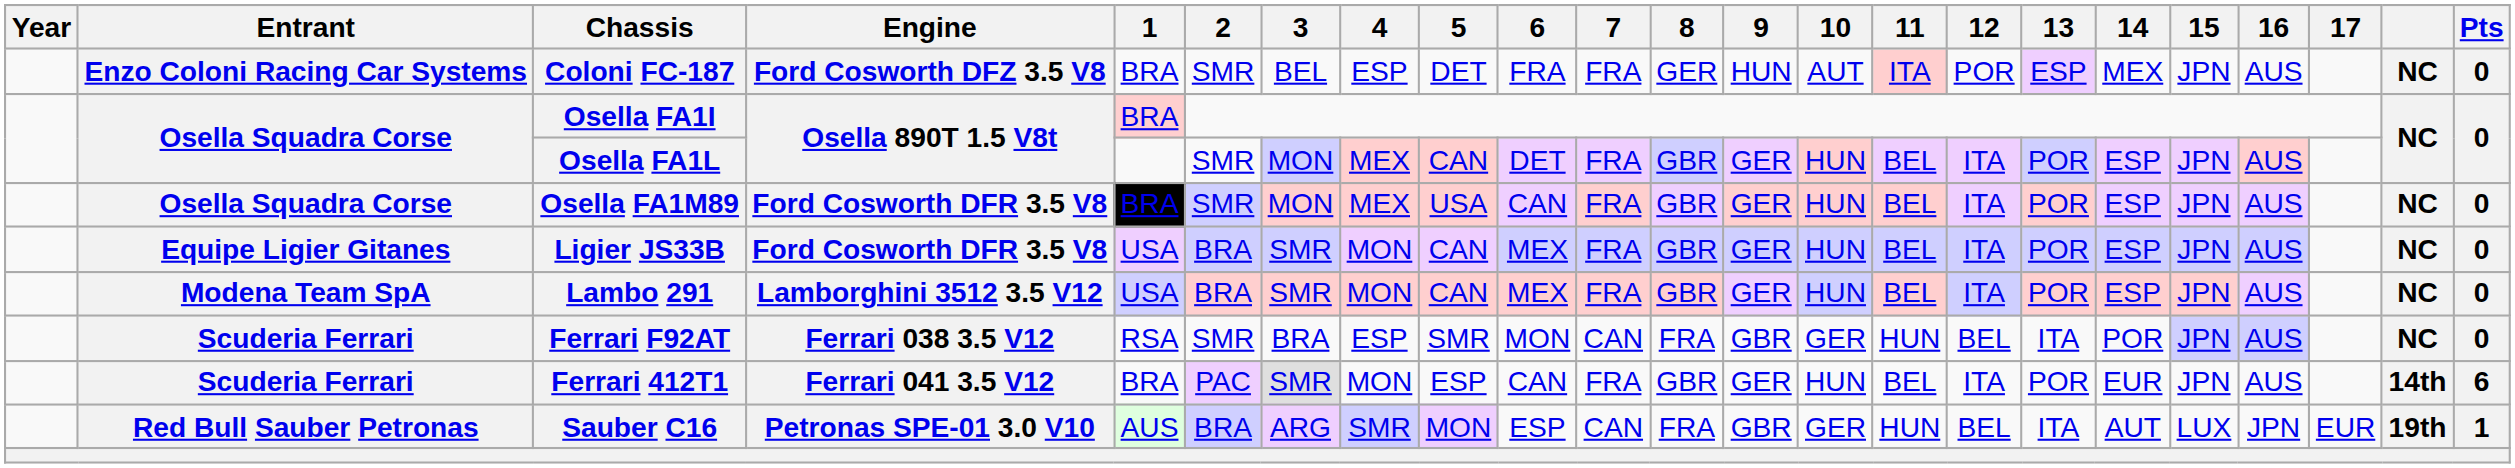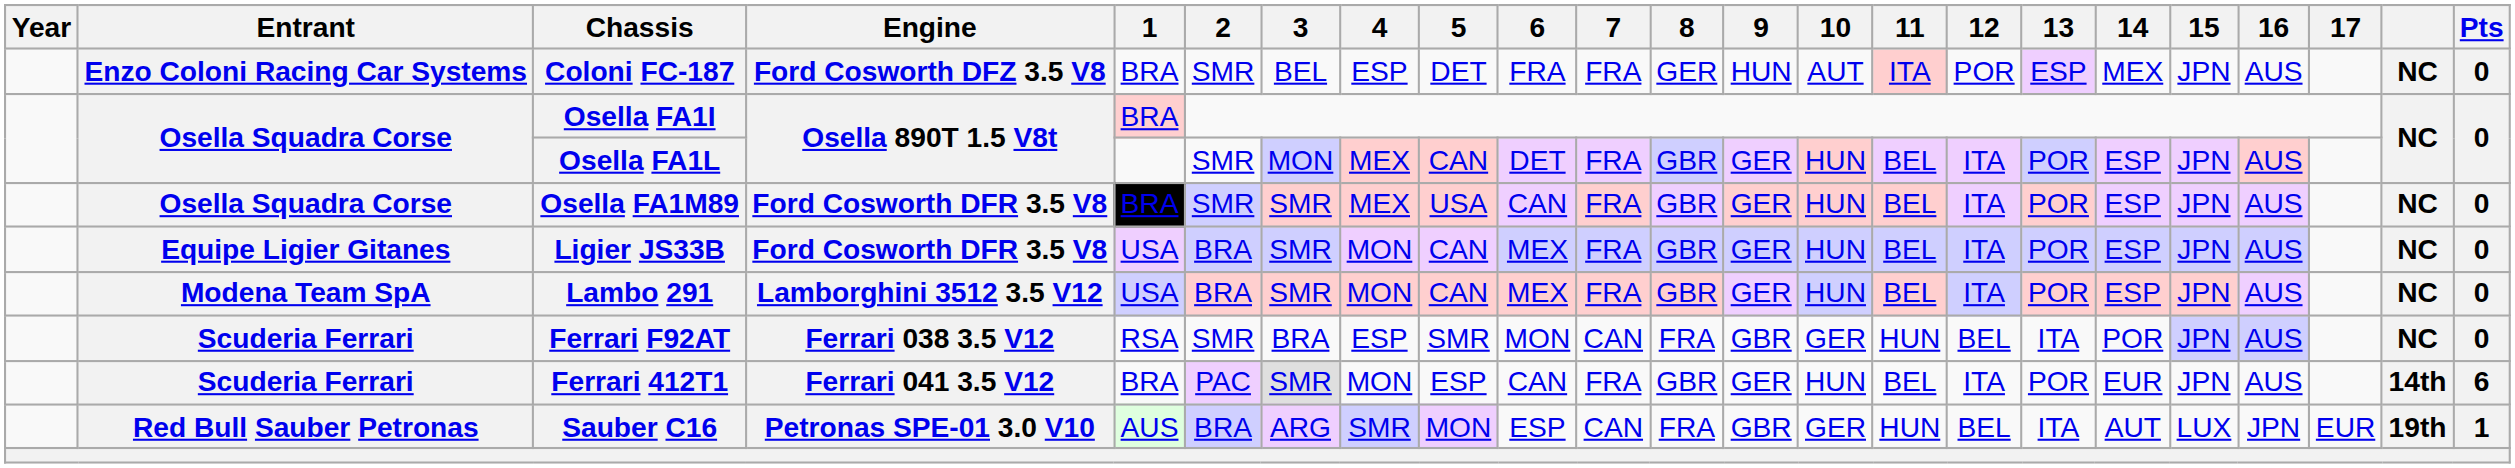 <table class="wikitable" style="text-align:center; font-size:85%">
 <tr>
 <th>Year</th>
 <th>Entrant</th>
 <th>Chassis</th>
 <th>Engine</th>
 <th>1</th>
 <th>2</th>
 <th>3</th>
 <th>4</th>
 <th>5</th>
 <th>6</th>
 <th>7</th>
 <th>8</th>
 <th>9</th>
 <th>10</th>
 <th>11</th>
 <th>12</th>
 <th>13</th>
 <th>14</th>
 <th>15</th>
 <th>16</th>
 <th>17</th>
 <th></th>
 <th><a href='#'>Pts</a></th>
 </tr>
 <tr>
 <td></td>
 <th nowrap><a href='#'>Enzo Coloni Racing Car Systems</a></th>
 <th nowrap><a href='#'>Coloni</a> <a href='#'>FC-187</a></th>
 <th nowrap><a href='#'>Ford Cosworth DFZ</a> 3.5 <a href='#'>V8</a></th>
 <td><a href='#'>BRA</a></td>
 <td><a href='#'>SMR</a></td>
 <td><a href='#'>BEL</a></td>
 <td><a href='#'>ESP</a></td>
 <td><a href='#'>DET</a></td>
 <td><a href='#'>FRA</a></td>
 <td><a href='#'>FRA</a></td>
 <td><a href='#'>GER</a></td>
 <td><a href='#'>HUN</a></td>
 <td><a href='#'>AUT</a></td>
 <td style="background:#FFCFCF;"><a href='#'>ITA</a><br></td>
 <td><a href='#'>POR</a></td>
 <td style="background:#EFCFFF;"><a href='#'>ESP</a><br></td>
 <td><a href='#'>MEX</a></td>
 <td><a href='#'>JPN</a></td>
 <td><a href='#'>AUS</a></td>
 <td></td>
 <th>NC</th>
 <th>0</th>
 </tr>
 <tr>
 <td rowspan=2></td>
 <th rowspan=2 nowrap><a href='#'>Osella Squadra Corse</a></th>
 <th nowrap><a href='#'>Osella</a> <a href='#'>FA1I</a></th>
 <th rowspan=2 nowrap><a href='#'>Osella</a> 890T 1.5 <a href='#'>V8</a><a href='#'>t</a></th>
 <td style="background:#FFCFCF;"><a href='#'>BRA</a><br></td>
 <td colspan=16></td>
 <th rowspan=2>NC</th>
 <th rowspan=2>0</th>
 </tr>
 <tr>
 <th nowrap><a href='#'>Osella</a> <a href='#'>FA1L</a></th>
 <td></td>
 <td><a href='#'>SMR</a><br></td>
 <td style="background:#CFCFFF;"><a href='#'>MON</a><br></td>
 <td style="background:#FFCFCF;"><a href='#'>MEX</a><br></td>
 <td style="background:#FFCFCF;"><a href='#'>CAN</a><br></td>
 <td style="background:#EFCFFF;"><a href='#'>DET</a><br></td>
 <td style="background:#EFCFFF;"><a href='#'>FRA</a><br></td>
 <td style="background:#CFCFFF;"><a href='#'>GBR</a><br></td>
 <td style="background:#EFCFFF;"><a href='#'>GER</a><br></td>
 <td style="background:#FFCFCF;"><a href='#'>HUN</a><br></td>
 <td style="background:#EFCFFF;"><a href='#'>BEL</a><br></td>
 <td style="background:#EFCFFF;"><a href='#'>ITA</a><br></td>
 <td style="background:#CFCFFF;"><a href='#'>POR</a><br></td>
 <td style="background:#EFCFFF;"><a href='#'>ESP</a><br></td>
 <td style="background:#EFCFFF;"><a href='#'>JPN</a><br></td>
 <td style="background:#FFCFCF;"><a href='#'>AUS</a><br></td>
 <td></td>
 </tr>
 <tr>
 <td></td>
 <th nowrap><a href='#'>Osella Squadra Corse</a></th>
 <th nowrap><a href='#'>Osella</a> <a href='#'>FA1M89</a></th>
 <th nowrap><a href='#'>Ford Cosworth DFR</a> 3.5 <a href='#'>V8</a></th>
 <td style="background:#000000; color:white"><a href='#'><span>BRA</span></a><br></td>
 <td style="background:#CFCFFF;"><a href='#'>SMR</a><br></td>
-<td style="background:#FFCFCF;"><a href='#'>MON</a><br></td>
+<td style="background:#FFCFCF;"><a href='#'>SMR</a><br></td>
 <td style="background:#FFCFCF;"><a href='#'>MEX</a><br></td>
 <td style="background:#FFCFCF;"><a href='#'>USA</a><br></td>
 <td style="background:#EFCFFF;"><a href='#'>CAN</a><br></td>
 <td style="background:#FFCFCF;"><a href='#'>FRA</a><br></td>
 <td style="background:#EFCFFF;"><a href='#'>GBR</a><br></td>
 <td style="background:#FFCFCF;"><a href='#'>GER</a><br></td>
 <td style="background:#FFCFCF;"><a href='#'>HUN</a><br></td>
 <td style="background:#FFCFCF;"><a href='#'>BEL</a><br></td>
 <td style="background:#EFCFFF;"><a href='#'>ITA</a><br></td>
 <td style="background:#FFCFCF;"><a href='#'>POR</a><br></td>
 <td style="background:#EFCFFF;"><a href='#'>ESP</a><br></td>
 <td style="background:#EFCFFF;"><a href='#'>JPN</a><br></td>
 <td style="background:#EFCFFF;"><a href='#'>AUS</a><br></td>
 <td></td>
 <th>NC</th>
 <th>0</th>
 </tr>
 <tr>
 <td></td>
 <th nowrap><a href='#'>Equipe Ligier Gitanes</a></th>
 <th nowrap><a href='#'>Ligier</a> <a href='#'>JS33B</a></th>
 <th nowrap><a href='#'>Ford Cosworth DFR</a> 3.5 <a href='#'>V8</a></th>
 <td style="background:#EFCFFF;"><a href='#'>USA</a><br></td>
 <td style="background:#CFCFFF;"><a href='#'>BRA</a><br></td>
 <td style="background:#CFCFFF;"><a href='#'>SMR</a><br></td>
 <td style="background:#EFCFFF;"><a href='#'>MON</a><br></td>
 <td style="background:#EFCFFF;"><a href='#'>CAN</a><br></td>
 <td style="background:#CFCFFF;"><a href='#'>MEX</a><br></td>
 <td style="background:#CFCFFF;"><a href='#'>FRA</a><br></td>
 <td style="background:#CFCFFF;"><a href='#'>GBR</a><br></td>
 <td style="background:#CFCFFF;"><a href='#'>GER</a><br></td>
 <td style="background:#CFCFFF;"><a href='#'>HUN</a><br></td>
 <td style="background:#CFCFFF;"><a href='#'>BEL</a><br></td>
 <td style="background:#CFCFFF;"><a href='#'>ITA</a><br></td>
 <td style="background:#CFCFFF;"><a href='#'>POR</a><br></td>
 <td style="background:#CFCFFF;"><a href='#'>ESP</a><br></td>
 <td style="background:#CFCFFF;"><a href='#'>JPN</a><br></td>
 <td style="background:#CFCFFF;"><a href='#'>AUS</a><br></td>
 <td></td>
 <th>NC</th>
 <th>0</th>
 </tr>
 <tr>
 <td></td>
 <th nowrap><a href='#'>Modena Team SpA</a></th>
 <th nowrap><a href='#'>Lambo</a> <a href='#'>291</a></th>
 <th nowrap><a href='#'>Lamborghini 3512</a> 3.5 <a href='#'>V12</a></th>
 <td style="background:#CFCFFF;"><a href='#'>USA</a><br></td>
 <td style="background:#FFCFCF;"><a href='#'>BRA</a><br></td>
 <td style="background:#FFCFCF;"><a href='#'>SMR</a><br></td>
 <td style="background:#FFCFCF;"><a href='#'>MON</a><br></td>
 <td style="background:#FFCFCF;"><a href='#'>CAN</a><br></td>
 <td style="background:#FFCFCF;"><a href='#'>MEX</a><br></td>
 <td style="background:#FFCFCF;"><a href='#'>FRA</a><br></td>
 <td style="background:#FFCFCF;"><a href='#'>GBR</a><br></td>
 <td style="background:#EFCFFF;"><a href='#'>GER</a><br></td>
 <td style="background:#CFCFFF;"><a href='#'>HUN</a><br></td>
 <td style="background:#FFCFCF;"><a href='#'>BEL</a><br></td>
 <td style="background:#CFCFFF;"><a href='#'>ITA</a><br></td>
 <td style="background:#FFCFCF;"><a href='#'>POR</a><br></td>
 <td style="background:#FFCFCF;"><a href='#'>ESP</a><br></td>
 <td style="background:#FFCFCF;"><a href='#'>JPN</a><br></td>
 <td style="background:#EFCFFF;"><a href='#'>AUS</a><br></td>
 <td></td>
 <th>NC</th>
 <th>0</th>
 </tr>
 <tr>
 <td></td>
 <th nowrap><a href='#'>Scuderia Ferrari</a></th>
 <th nowrap><a href='#'>Ferrari</a> <a href='#'>F92AT</a></th>
 <th nowrap><a href='#'>Ferrari</a> 038 3.5 <a href='#'>V12</a></th>
 <td><a href='#'>RSA</a></td>
 <td><a href='#'>SMR</a><br></td>
 <td><a href='#'>BRA</a></td>
 <td><a href='#'>ESP</a></td>
 <td><a href='#'>SMR</a></td>
 <td><a href='#'>MON</a></td>
 <td><a href='#'>CAN</a></td>
 <td><a href='#'>FRA</a></td>
 <td><a href='#'>GBR</a></td>
 <td><a href='#'>GER</a></td>
 <td><a href='#'>HUN</a></td>
 <td><a href='#'>BEL</a></td>
 <td><a href='#'>ITA</a></td>
 <td><a href='#'>POR</a></td>
 <td style="background:#CFCFFF;"><a href='#'>JPN</a><br></td>
 <td style="background:#CFCFFF;"><a href='#'>AUS</a><br></td>
 <td></td>
 <th>NC</th>
 <th>0</th>
 </tr>
 <tr>
 <td></td>
 <th nowrap><a href='#'>Scuderia Ferrari</a></th>
 <th nowrap><a href='#'>Ferrari</a> <a href='#'>412T1</a></th>
 <th nowrap><a href='#'>Ferrari</a> 041 3.5 <a href='#'>V12</a></th>
 <td><a href='#'>BRA</a></td>
 <td style="background:#EFCFFF;"><a href='#'>PAC</a><br></td>
 <td style="background:#DFDFDF;"><a href='#'>SMR</a><br></td>
 <td><a href='#'>MON</a></td>
 <td><a href='#'>ESP</a></td>
 <td><a href='#'>CAN</a></td>
 <td><a href='#'>FRA</a></td>
 <td><a href='#'>GBR</a></td>
 <td><a href='#'>GER</a></td>
 <td><a href='#'>HUN</a></td>
 <td><a href='#'>BEL</a></td>
 <td><a href='#'>ITA</a></td>
 <td><a href='#'>POR</a></td>
 <td><a href='#'>EUR</a></td>
 <td><a href='#'>JPN</a></td>
 <td><a href='#'>AUS</a></td>
 <td></td>
 <th>14th</th>
 <th>6</th>
 </tr>
 <tr>
 <td></td>
 <th nowrap><a href='#'>Red Bull</a> <a href='#'>Sauber</a> <a href='#'>Petronas</a></th>
 <th nowrap><a href='#'>Sauber</a> <a href='#'>C16</a></th>
 <th nowrap><a href='#'>Petronas SPE-01</a> 3.0 <a href='#'>V10</a></th>
 <td style="background:#DFFFDF;"><a href='#'>AUS</a><br></td>
 <td style="background:#CFCFFF;"><a href='#'>BRA</a><br></td>
 <td style="background:#EFCFFF;"><a href='#'>ARG</a><br></td>
 <td style="background:#CFCFFF;"><a href='#'>SMR</a><br></td>
 <td style="background:#EFCFFF;"><a href='#'>MON</a><br></td>
 <td><a href='#'>ESP</a></td>
 <td><a href='#'>CAN</a></td>
 <td><a href='#'>FRA</a></td>
 <td><a href='#'>GBR</a></td>
 <td><a href='#'>GER</a></td>
 <td><a href='#'>HUN</a></td>
 <td><a href='#'>BEL</a></td>
 <td><a href='#'>ITA</a></td>
 <td><a href='#'>AUT</a></td>
 <td><a href='#'>LUX</a></td>
 <td><a href='#'>JPN</a></td>
 <td><a href='#'>EUR</a></td>
 <th>19th</th>
 <th>1</th>
 </tr>
 <tr>
 <th colspan=23></th>
 </tr>
 </table>
